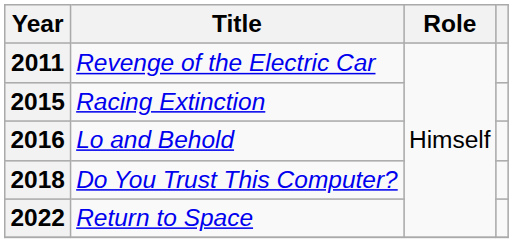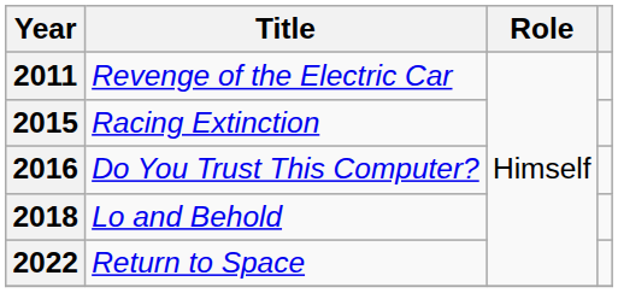 <table class="wikitable plainrowheaders sortable">
 <tr>
 <th scope="col">Year</th>
 <th scope="col">Title</th>
 <th scope="col">Role<br></th>
 <th scope="col" class="unsortable"></th>
 </tr>
 <tr>
 <th scope="row">2011</th>
 <td><em><a href='#'>Revenge of the Electric Car</a></em></td>
 <td rowspan="5" style="text-align:center;">Himself</td>
 <td style="text-align:center;"></td>
 </tr>
 <tr>
 <th scope="row">2015</th>
 <td><em><a href='#'>Racing Extinction</a></em></td>
 <td style="text-align:center;"></td>
 </tr>
 <tr>
 <th scope="row">2016</th>
-<td><em><a href='#'>Lo and Behold</a></em></td>
+<td><em><a href='#'>Do You Trust This Computer?</a></em></td>
 <td style="text-align:center;"></td>
 </tr>
 <tr>
 <th scope="row">2018</th>
-<td><em><a href='#'>Do You Trust This Computer?</a></em></td>
+<td><em><a href='#'>Lo and Behold</a></em></td>
 <td style="text-align:center;"></td>
 </tr>
 <tr>
 <th scope="row">2022</th>
 <td><em><a href='#'>Return to Space</a></em></td>
 <td style="text-align:center;"></td>
 </tr>
 <tr>
 </tr>
 </table>
